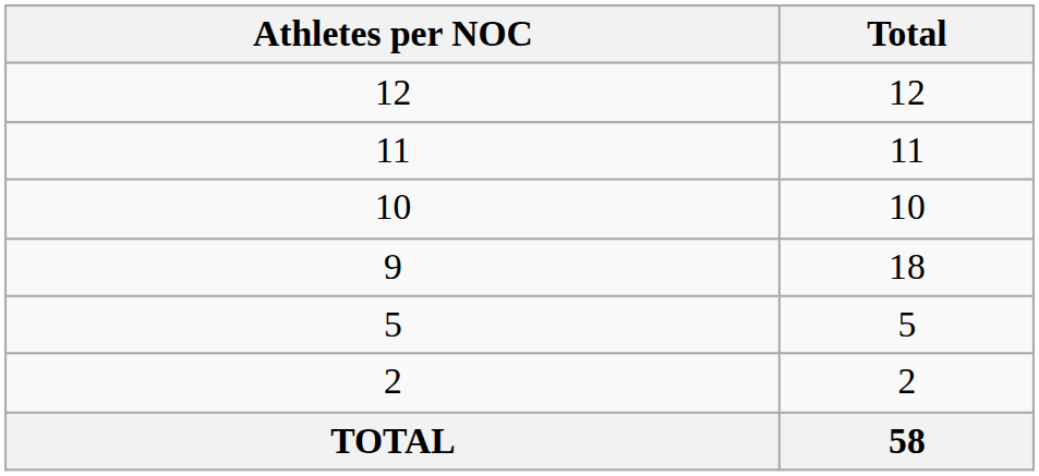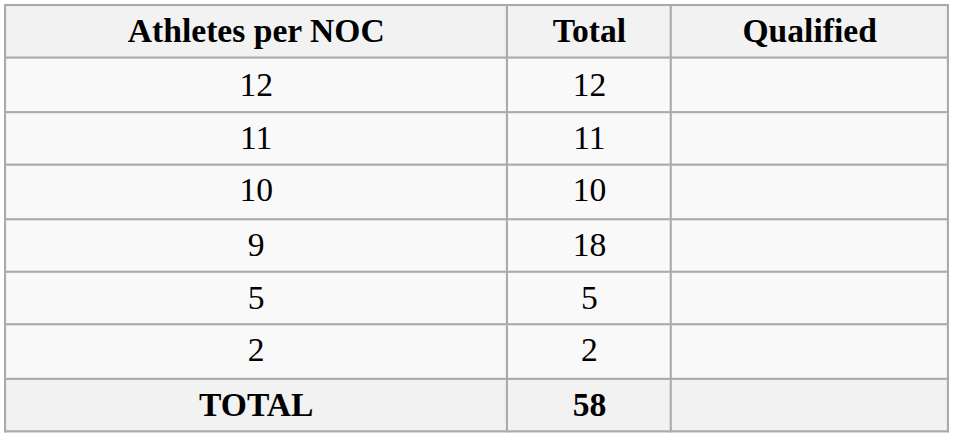 <table class="wikitable" width=450>
 <tr>
 <th>Athletes per NOC</th>
 <th>Total</th>
+<th>Qualified</th>
 </tr>
 <tr>
 <td align=center>12</td>
 <td align=center>12</td>
+<td></td>
 </tr>
 <tr>
 <td align=center>11</td>
 <td align=center>11</td>
+<td></td>
 </tr>
 <tr>
 <td align=center>10</td>
 <td align=center>10</td>
+<td></td>
 </tr>
 <tr>
 <td align=center>9</td>
 <td align=center>18</td>
+<td><br></td>
 </tr>
 <tr>
 <td align=center>5</td>
 <td align=center>5</td>
+<td></td>
 </tr>
 <tr>
 <td align=center>2</td>
 <td align=center>2</td>
+<td></td>
 </tr>
 <tr>
 <th>TOTAL</th>
 <th>58</th>
+<th></th>
 </tr>
 </table>
